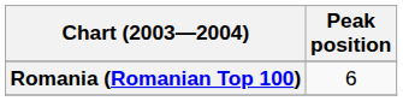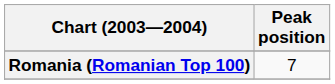 <table class="wikitable sortable plainrowheaders" style="text-align:center">
 <tr>
 <th>Chart (2003—2004)</th>
 <th>Peak<br>position</th>
 </tr>
 <tr>
 </tr>
 <tr>
 </tr>
 <tr>
 </tr>
 <tr>
 </tr>
 <tr>
 </tr>
 <tr>
 <th scope="row">Romania (<a href='#'>Romanian Top 100</a>)</th>
-<td>6</td>
+<td>7</td>
 </tr>
 <tr>
 </tr>
 <tr>
 </tr>
 <tr>
 </tr>
 <tr>
 </tr>
 </table>
